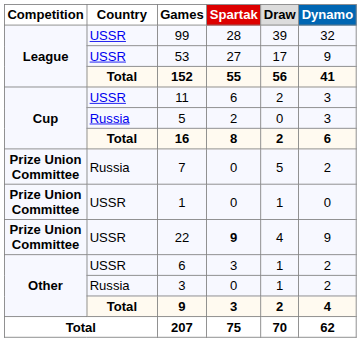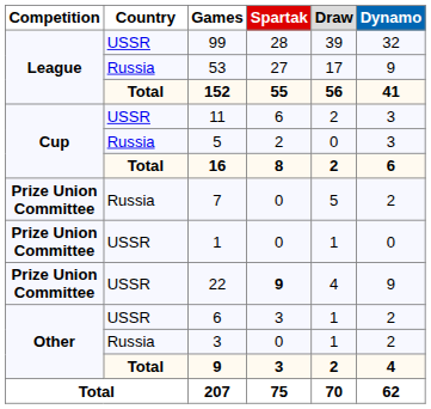 <table bgcolor="#f7f8ff" cellpadding="3" cellspacing="0" border="1" style="font-size: 95%; border: gray solid 1px; border-collapse: collapse;">
 <tr align=center bgcolor="#FFFFFF">
 <td width="20"><strong>Competition</strong></td>
 <td width="75"><strong>Country</strong></td>
 <td width="40"><strong>Games</strong></td>
 <th style="color:#FFFFFF; background:#DD0000;">Spartak</th>
 <th style="color:#000000; background:#dcdcdc;">Draw</th>
 <th style="color:#FFFFFF; background:#0066b3;">Dynamo</th>
 </tr>
 <tr>
 <th rowspan=3 align=center>League</th>
 <td align=left> <a href='#'>USSR</a></td>
 <td align=center>99</td>
 <td align=center>28</td>
 <td align=center>39</td>
 <td align=center>32</td>
 </tr>
 <tr>
-<td align=left> <a href='#'>USSR</a></td>
+<td align=left> <a href='#'>Russia</a></td>
 <td align=center>53</td>
 <td align=center>27</td>
 <td align=center>17</td>
 <td align=center>9</td>
 </tr>
 <tr style=background:FloralWhite>
 <th>Total</th>
 <th>152</th>
 <th>55</th>
 <th>56</th>
 <th>41</th>
 </tr>
 <tr>
 <th rowspan=3 align=center>Cup</th>
 <td align=left> <a href='#'>USSR</a></td>
 <td align=center>11</td>
 <td align=center>6</td>
 <td align=center>2</td>
 <td align=center>3</td>
 </tr>
 <tr>
 <td align=left> <a href='#'>Russia</a></td>
 <td align=center>5</td>
 <td align=center>2</td>
 <td align=center>0</td>
 <td align=center>3</td>
 </tr>
 <tr style=background:FloralWhite>
 <th>Total</th>
 <th>16</th>
 <th>8</th>
 <th>2</th>
 <th>6</th>
 </tr>
 <tr>
 <th align=center>Prize Union Committee</th>
 <td align=left> Russia</td>
 <td align=center>7</td>
 <td align=center>0</td>
 <td align=center>5</td>
 <td align=center>2</td>
 </tr>
 <tr>
 <th align=center>Prize Union Committee</th>
 <td align=left> USSR</td>
 <td align=center>1</td>
 <td align=center>0</td>
 <td align=center>1</td>
 <td align=center>0</td>
 </tr>
 <tr>
 <th align=center>Prize Union Committee</th>
 <td align=left> USSR</td>
 <td align=center>22</td>
 <td align=center><strong>9</strong></td>
 <td align=center>4</td>
 <td align=center>9</td>
 </tr>
 <tr>
 <th rowspan=3 align=center>Other</th>
 <td align=left> USSR</td>
 <td align=center>6</td>
 <td align=center>3</td>
 <td align=center>1</td>
 <td align=center>2</td>
 </tr>
 <tr>
 <td align=left> Russia</td>
 <td align=center>3</td>
 <td align=center>0</td>
 <td align=center>1</td>
 <td align=center>2</td>
 </tr>
 <tr style=background:FloralWhite>
 <th>Total</th>
 <th>9</th>
 <th>3</th>
 <th>2</th>
 <th>4</th>
 </tr>
 <tr align=center bgcolor="#FFFFFF">
 <th colspan=2>Total</th>
 <th>207</th>
 <th>75</th>
 <th>70</th>
 <th>62</th>
 </tr>
 </table>
